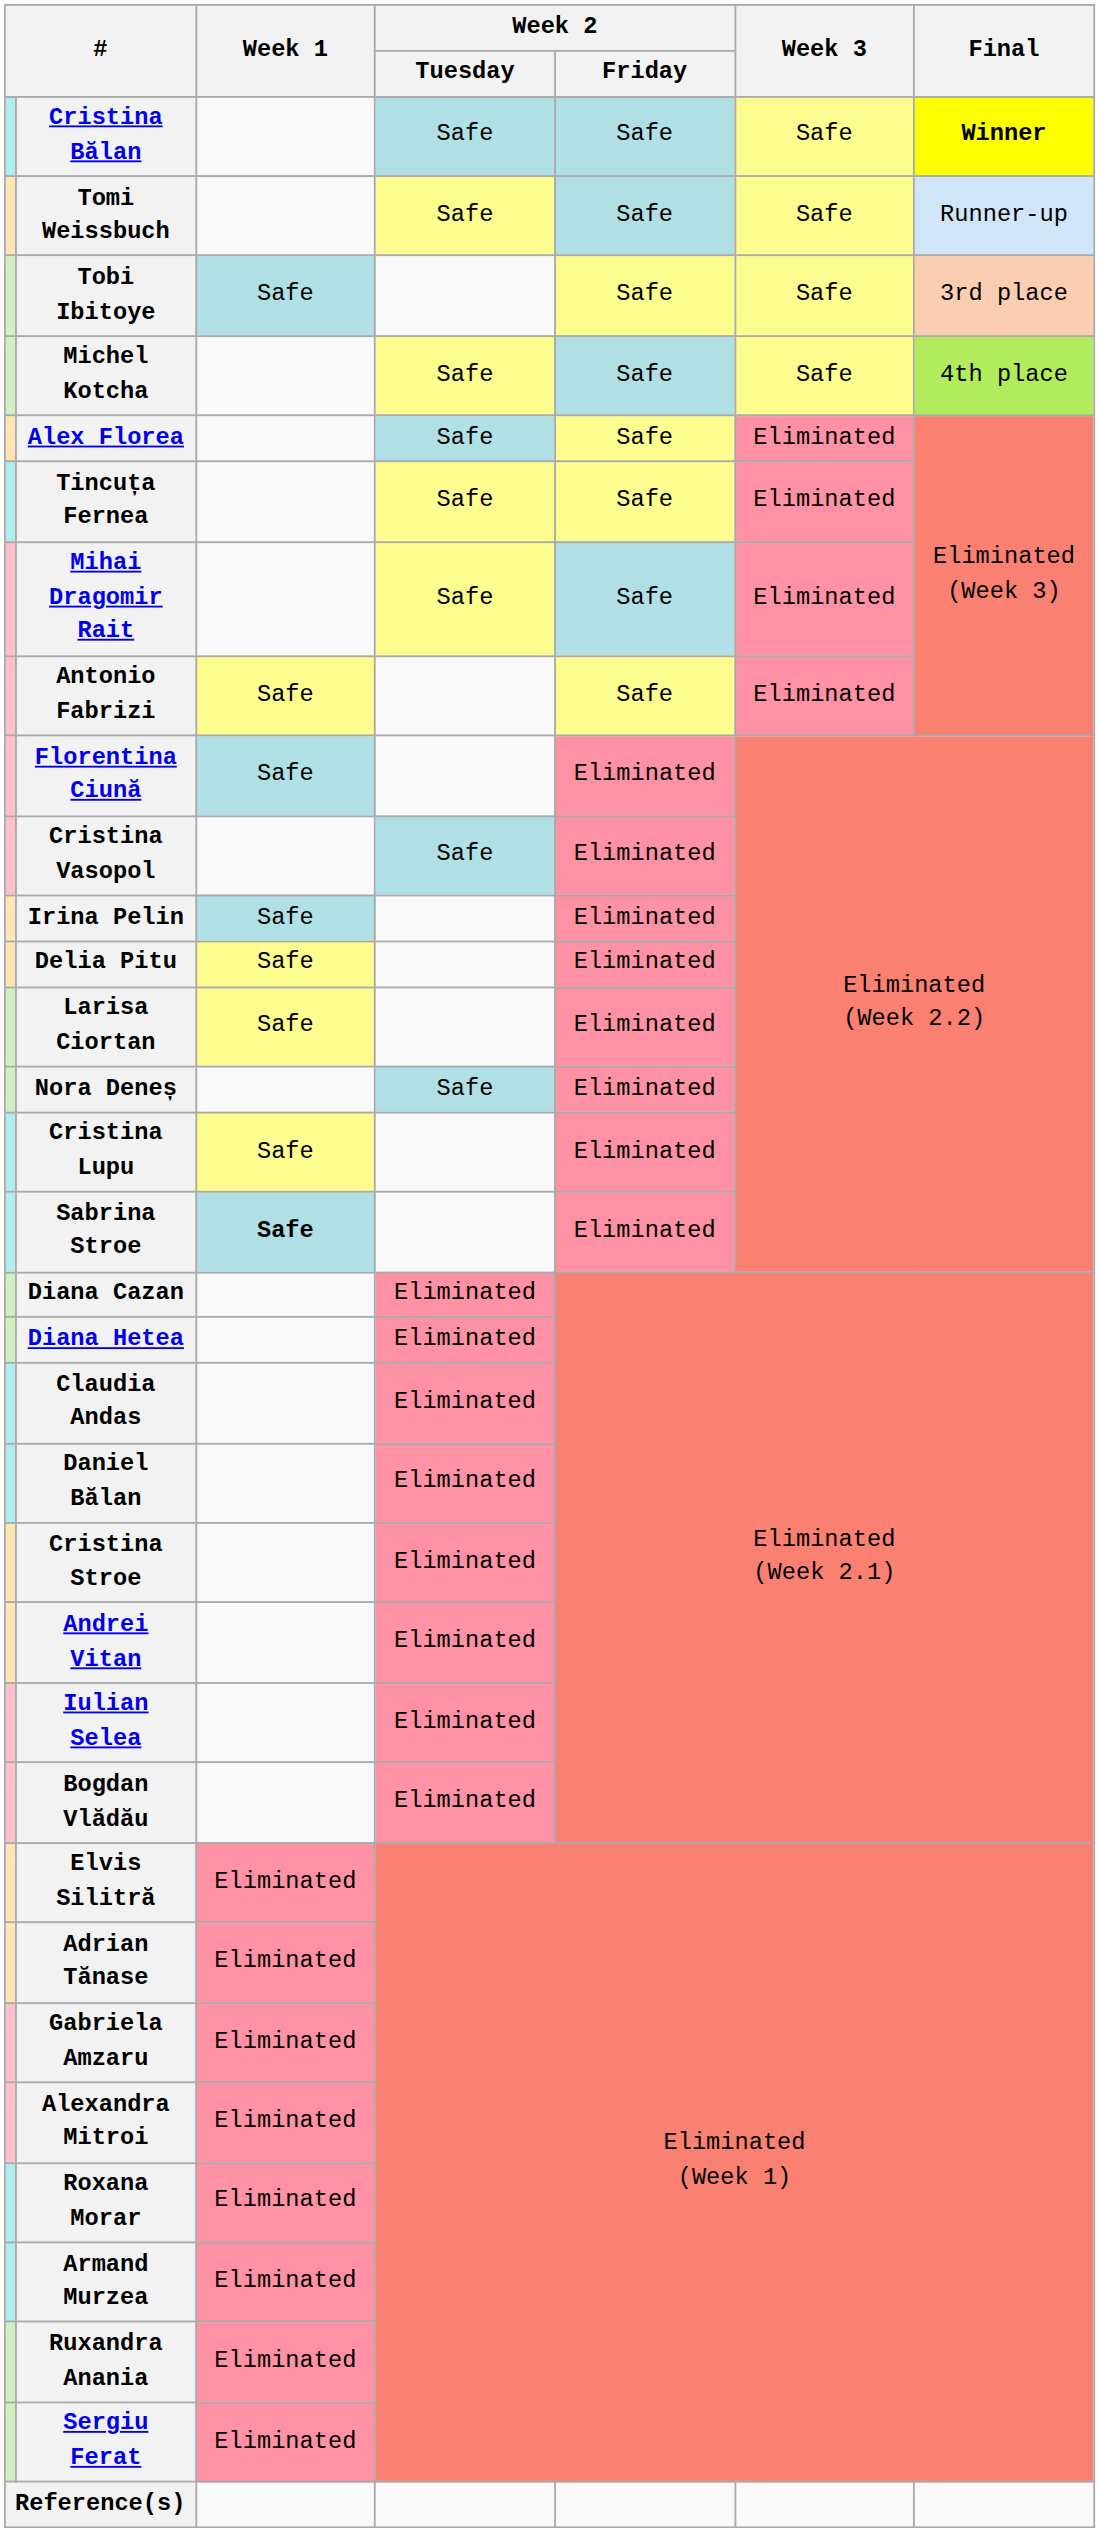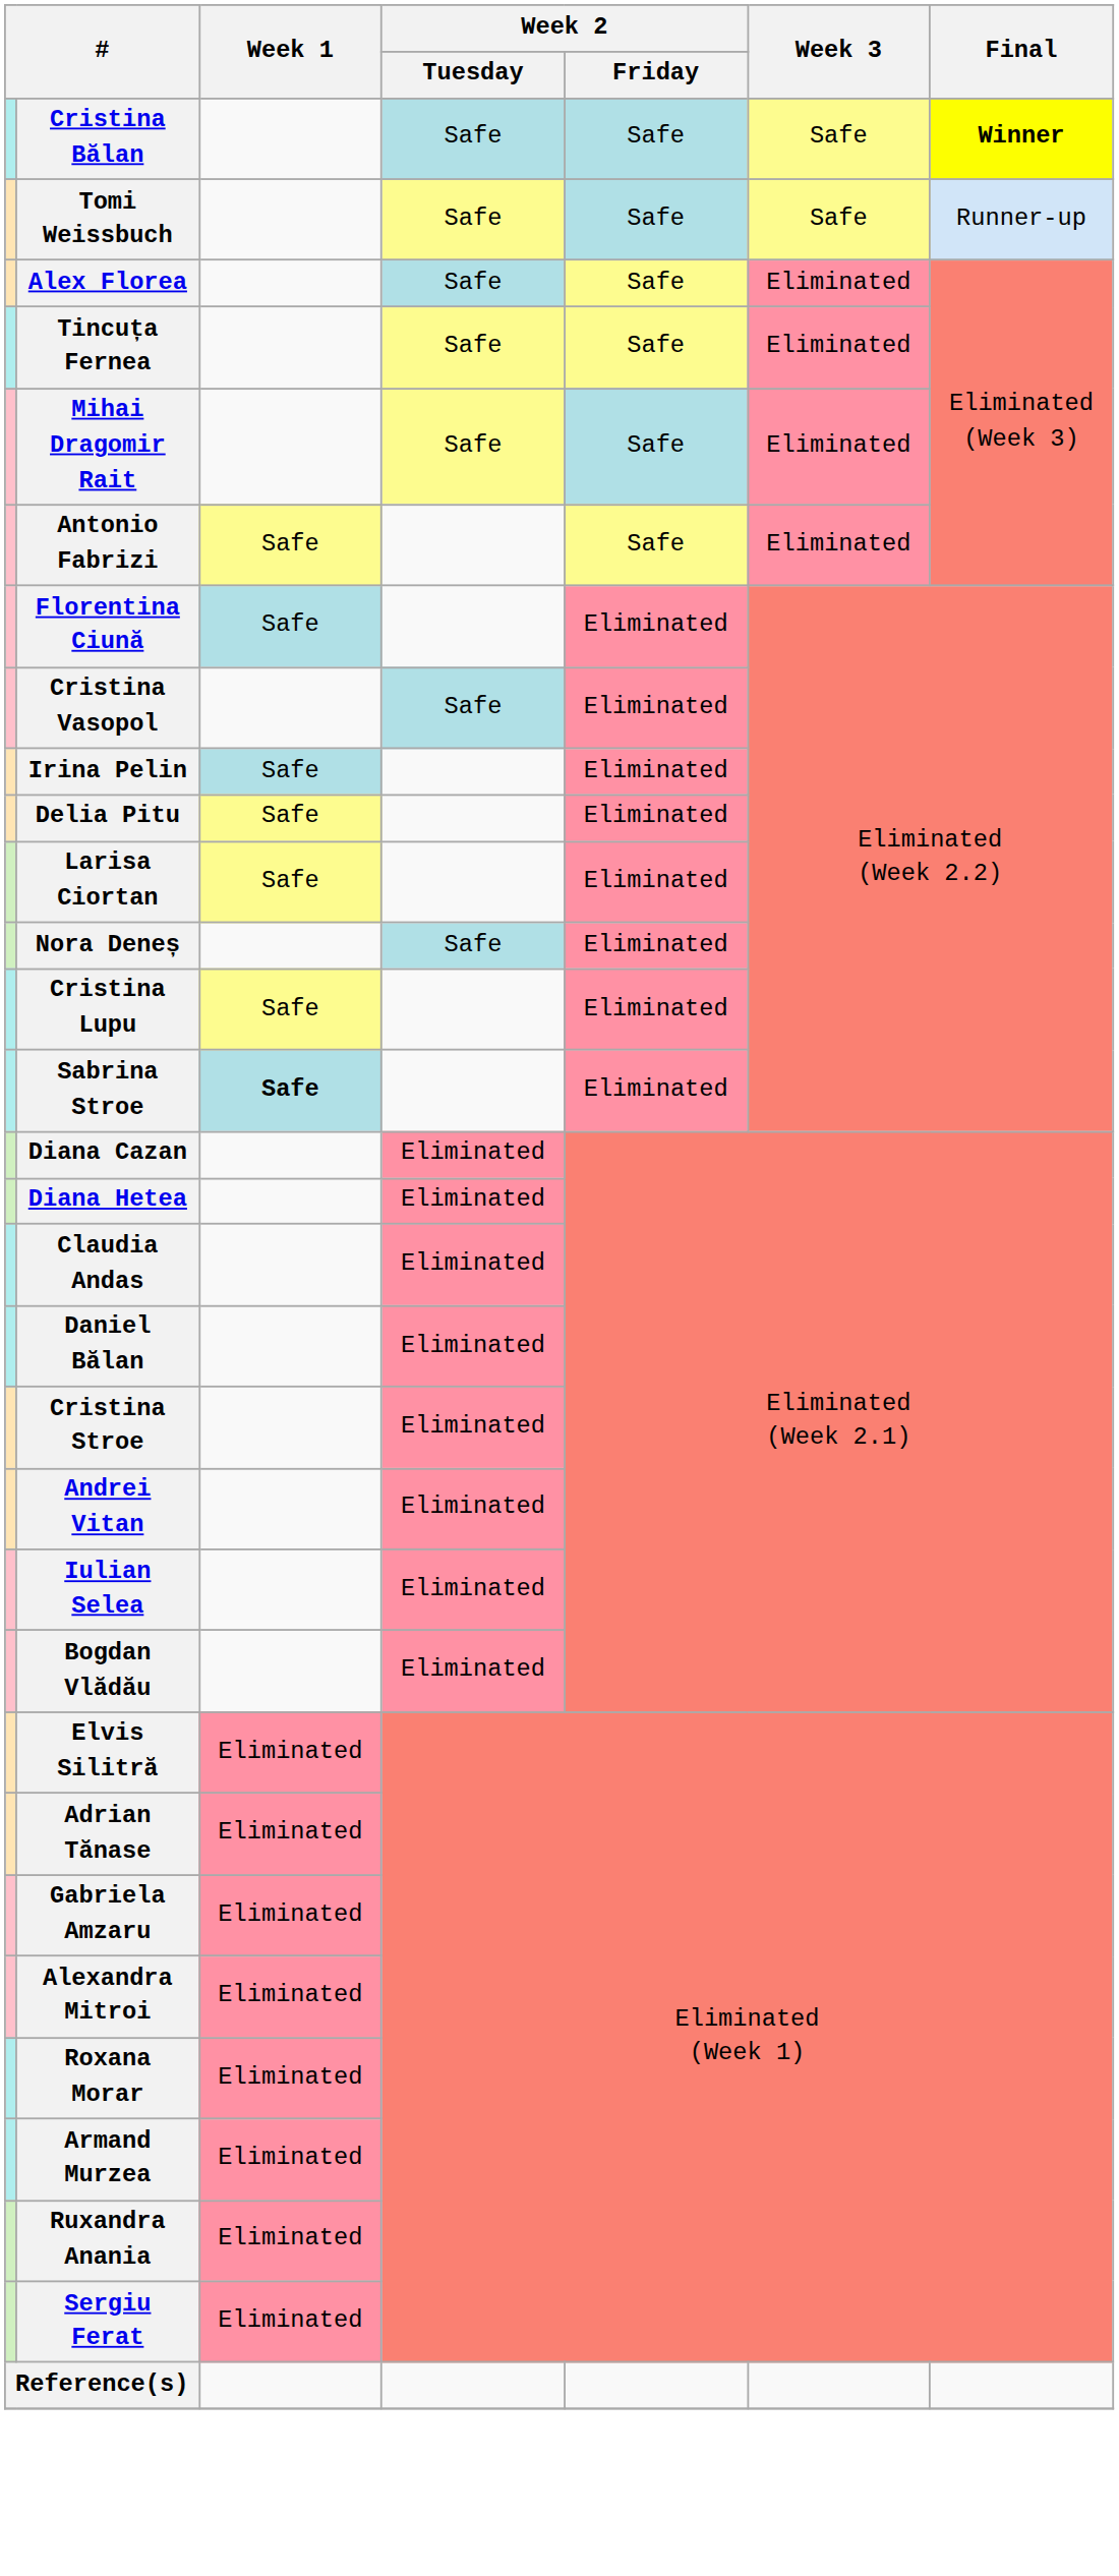 <table class="wikitable" style="font-size:99%;text-align:center;line-height:1.45;width:95%">
 <tr>
 <th colspan="2" rowspan="2">#</th>
 <th rowspan="2" style="width:16.5%;">Week 1</th>
 <th colspan="2">Week 2</th>
 <th rowspan="2" style="width:16.5%;">Week 3</th>
 <th rowspan="2" style="width:16.5%;">Final</th>
 </tr>
 <tr>
 <th style="width:16.5%;">Tuesday</th>
 <th style="width:16.5%;">Friday</th>
 </tr>
 <tr>
 <td bgcolor="#afeeee"></td>
 <th><a href='#'>Cristina Bălan</a></th>
 <td></td>
 <td bgcolor="#b0e0e6">Safe</td>
 <td bgcolor="#b0e0e6">Safe</td>
 <td bgcolor="#fdfc8f">Safe</td>
 <td bgcolor="#fdff00"><strong>Winner</strong></td>
 </tr>
 <tr>
 <td bgcolor="#ffe5b4"></td>
 <th>Tomi Weissbuch</th>
 <td></td>
 <td bgcolor="#fdfc8f">Safe</td>
 <td bgcolor="#b0e0e6">Safe</td>
 <td bgcolor="#fdfc8f">Safe</td>
 <td bgcolor="#d1e5f8">Runner-up</td>
-</tr>
-<tr>
-<td bgcolor="#d0f0c0"></td>
-<th>Tobi Ibitoye</th>
-<td bgcolor="#b0e0e6">Safe</td>
-<td></td>
-<td bgcolor="#fdfc8f">Safe</td>
-<td bgcolor="#fdfc8f">Safe</td>
-<td bgcolor="#fbceb1">3rd place</td>
-</tr>
-<tr>
-<td bgcolor="#d0f0c0"></td>
-<th>Michel Kotcha</th>
-<td></td>
-<td bgcolor="#fdfc8f">Safe</td>
-<td bgcolor="#b0e0e6">Safe</td>
-<td bgcolor="#fdfc8f">Safe</td>
-<td bgcolor="#b2ec5d">4th place</td>
 </tr>
 <tr>
 <td bgcolor="#ffe5b4"></td>
 <th><a href='#'>Alex Florea</a></th>
 <td></td>
 <td bgcolor="#b0e0e6">Safe</td>
 <td bgcolor="#fdfc8f">Safe</td>
 <td bgcolor="#ff91a4">Eliminated</td>
 <td bgcolor="#fa8072" rowspan="4">Eliminated<br>(Week 3)</td>
 </tr>
 <tr>
 <td bgcolor="#afeeee"></td>
 <th>Tincuța Fernea</th>
 <td></td>
 <td bgcolor="#fdfc8f">Safe</td>
 <td bgcolor="#fdfc8f">Safe</td>
 <td bgcolor="#ff91a4">Eliminated</td>
 </tr>
 <tr>
 <td bgcolor="#FFC0CB"></td>
 <th><a href='#'>Mihai Dragomir Rait</a></th>
 <td></td>
 <td bgcolor="#fdfc8f">Safe</td>
 <td bgcolor="#b0e0e6">Safe</td>
 <td bgcolor="#ff91a4">Eliminated</td>
 </tr>
 <tr>
 <td bgcolor="#FFC0CB"></td>
 <th>Antonio Fabrizi</th>
 <td bgcolor="#fdfc8f">Safe</td>
 <td></td>
 <td bgcolor="#fdfc8f">Safe</td>
 <td bgcolor="#ff91a4">Eliminated</td>
 </tr>
 <tr>
 <td bgcolor="#FFC0CB"></td>
 <th><a href='#'>Florentina Ciună</a></th>
 <td bgcolor="#b0e0e6">Safe</td>
 <td></td>
 <td bgcolor="#ff91a4">Eliminated</td>
 <td bgcolor="#fa8072" rowspan="8" colspan="2">Eliminated<br>(Week 2.2)</td>
 </tr>
 <tr>
 <td bgcolor="#FFC0CB"></td>
 <th>Cristina Vasopol</th>
 <td></td>
 <td bgcolor="#b0e0e6">Safe</td>
 <td bgcolor="#ff91a4">Eliminated</td>
 </tr>
 <tr>
 <td bgcolor="#ffe5b4"></td>
 <th>Irina Pelin</th>
 <td bgcolor="#b0e0e6">Safe</td>
 <td></td>
 <td bgcolor="#ff91a4">Eliminated</td>
 </tr>
 <tr>
 <td bgcolor="#ffe5b4"></td>
 <th>Delia Pitu</th>
 <td bgcolor="#fdfc8f">Safe</td>
 <td></td>
 <td bgcolor="#ff91a4">Eliminated</td>
 </tr>
 <tr>
 <td bgcolor="#d0f0c0"></td>
 <th>Larisa Ciortan</th>
 <td bgcolor="#fdfc8f">Safe</td>
 <td></td>
 <td bgcolor="#ff91a4">Eliminated</td>
 </tr>
 <tr>
 <td bgcolor="#d0f0c0"></td>
 <th>Nora Deneș</th>
 <td></td>
 <td bgcolor="#b0e0e6">Safe</td>
 <td bgcolor="#ff91a4">Eliminated</td>
 </tr>
 <tr>
 <td bgcolor="#afeeee"></td>
 <th>Cristina Lupu</th>
 <td bgcolor="#fdfc8f">Safe</td>
 <td></td>
 <td bgcolor="#ff91a4">Eliminated</td>
 </tr>
 <tr>
 <td bgcolor="#afeeee"></td>
 <th>Sabrina Stroe</th>
 <td bgcolor="#b0e0e6"><strong>Safe</strong></td>
 <td></td>
 <td bgcolor="#ff91a4">Eliminated</td>
 </tr>
 <tr>
 <td bgcolor="#d0f0c0"></td>
 <th>Diana Cazan</th>
 <td></td>
 <td bgcolor="#ff91a4">Eliminated</td>
 <td bgcolor="#fa8072" rowspan="8" colspan="3">Eliminated <br>(Week 2.1)</td>
 </tr>
 <tr>
 <td bgcolor="#d0f0c0"></td>
 <th><a href='#'>Diana Hetea</a></th>
 <td></td>
 <td bgcolor="#ff91a4">Eliminated</td>
 </tr>
 <tr>
 <td bgcolor="#afeeee"></td>
 <th>Claudia Andas</th>
 <td></td>
 <td bgcolor="#ff91a4">Eliminated</td>
 </tr>
 <tr>
 <td bgcolor="#afeeee"></td>
 <th>Daniel Bălan</th>
 <td></td>
 <td bgcolor="#ff91a4">Eliminated</td>
 </tr>
 <tr>
 <td bgcolor="#ffe5b4"></td>
 <th>Cristina Stroe</th>
 <td></td>
 <td bgcolor="#ff91a4">Eliminated</td>
 </tr>
 <tr>
 <td bgcolor="#ffe5b4"></td>
 <th><a href='#'>Andrei Vitan</a></th>
 <td></td>
 <td bgcolor="#ff91a4">Eliminated</td>
 </tr>
 <tr>
 <td bgcolor="#FFC0CB"></td>
 <th><a href='#'>Iulian Selea</a></th>
 <td></td>
 <td bgcolor="#ff91a4">Eliminated</td>
 </tr>
 <tr>
 <td bgcolor="#FFC0CB"></td>
 <th>Bogdan Vlădău</th>
 <td></td>
 <td bgcolor="#ff91a4">Eliminated</td>
 </tr>
 <tr>
 <td bgcolor="#ffe5b4"></td>
 <th>Elvis Silitră</th>
 <td bgcolor="#ff91a4">Eliminated</td>
 <td bgcolor="#fa8072" rowspan="8" colspan="4">Eliminated<br>(Week 1)</td>
 </tr>
 <tr>
 <td bgcolor="#ffe5b4"></td>
 <th>Adrian Tănase</th>
 <td bgcolor="#ff91a4">Eliminated</td>
 </tr>
 <tr>
 <td bgcolor="#FFC0CB"></td>
 <th>Gabriela Amzaru</th>
 <td bgcolor="#ff91a4">Eliminated</td>
 </tr>
 <tr>
 <td bgcolor="#FFC0CB"></td>
 <th>Alexandra Mitroi</th>
 <td bgcolor="#ff91a4">Eliminated</td>
 </tr>
 <tr>
 <td bgcolor="#afeeee"></td>
 <th>Roxana Morar</th>
 <td bgcolor="#ff91a4">Eliminated</td>
 </tr>
 <tr>
 <td bgcolor="#afeeee"></td>
 <th>Armand Murzea</th>
 <td bgcolor="#ff91a4">Eliminated</td>
 </tr>
 <tr>
 <td bgcolor="#d0f0c0"></td>
 <th>Ruxandra Anania</th>
 <td bgcolor="#ff91a4">Eliminated</td>
 </tr>
 <tr>
 <td bgcolor="#d0f0c0"></td>
 <th><a href='#'>Sergiu Ferat</a></th>
 <td bgcolor="#ff91a4">Eliminated</td>
 </tr>
 <tr>
 <th colspan="2">Reference(s)</th>
 <td></td>
 <td></td>
 <td></td>
 <td></td>
 <td></td>
 </tr>
 <tr>
 </tr>
 </table>
